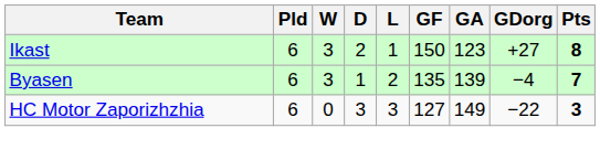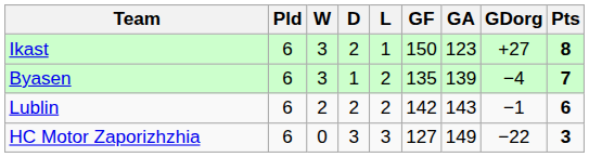 <table class="wikitable" style="text-align:center">
 <tr>
 <th width=220>Team</th>
 <th width=20>Pld</th>
 <th width=20>W</th>
 <th width=20>D</th>
 <th width=20>L</th>
 <th width=20>GF</th>
 <th width=20>GA</th>
 <th width=20>GDorg</th>
 <th width=20>Pts</th>
 </tr>
 <tr bgcolor="#ccffcc">
 <td align="left"> <a href='#'>Ikast</a></td>
 <td>6</td>
 <td>3</td>
 <td>2</td>
 <td>1</td>
 <td>150</td>
 <td>123</td>
 <td>+27</td>
 <td><strong>8</strong></td>
 </tr>
 <tr bgcolor="#ccffcc">
 <td align="left"> <a href='#'>Byasen</a></td>
 <td>6</td>
 <td>3</td>
 <td>1</td>
 <td>2</td>
 <td>135</td>
 <td>139</td>
 <td>−4</td>
 <td><strong>7</strong></td>
 </tr>
 <tr>
+<td align="left"> <a href='#'>Lublin</a></td>
+<td>6</td>
+<td>2</td>
+<td>2</td>
+<td>2</td>
+<td>142</td>
+<td>143</td>
+<td>−1</td>
+<td><strong>6</strong></td>
+</tr>
+<tr>
 <td align="left"> <a href='#'>HC Motor Zaporizhzhia</a></td>
 <td>6</td>
 <td>0</td>
 <td>3</td>
 <td>3</td>
 <td>127</td>
 <td>149</td>
 <td>−22</td>
 <td><strong>3</strong></td>
 </tr>
 </table>
